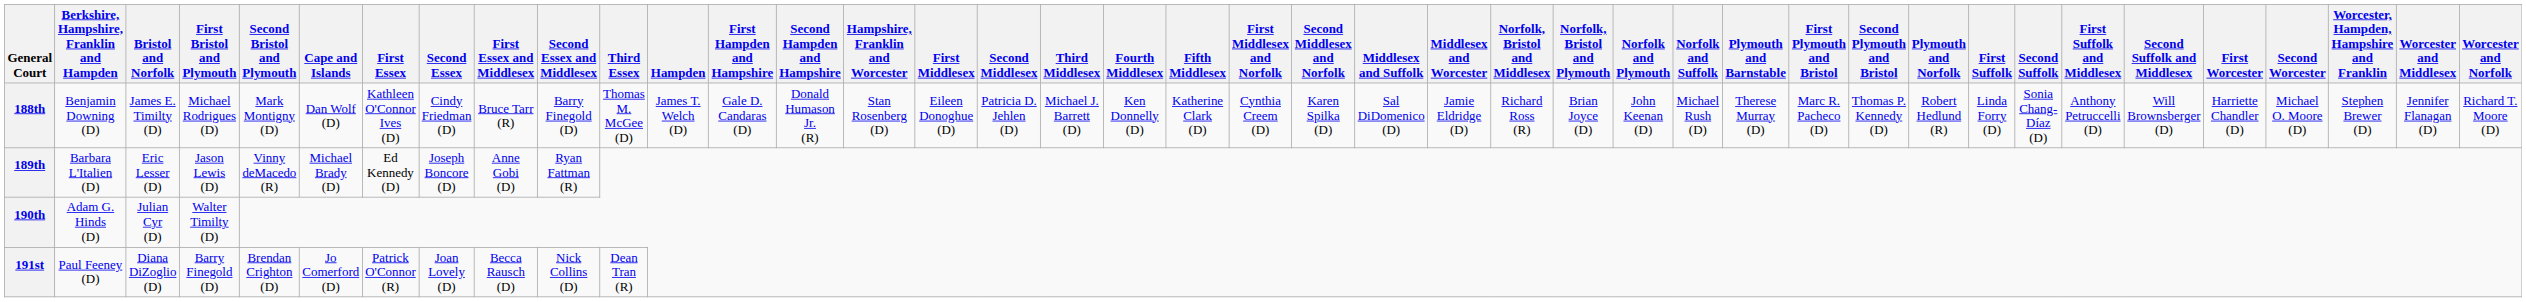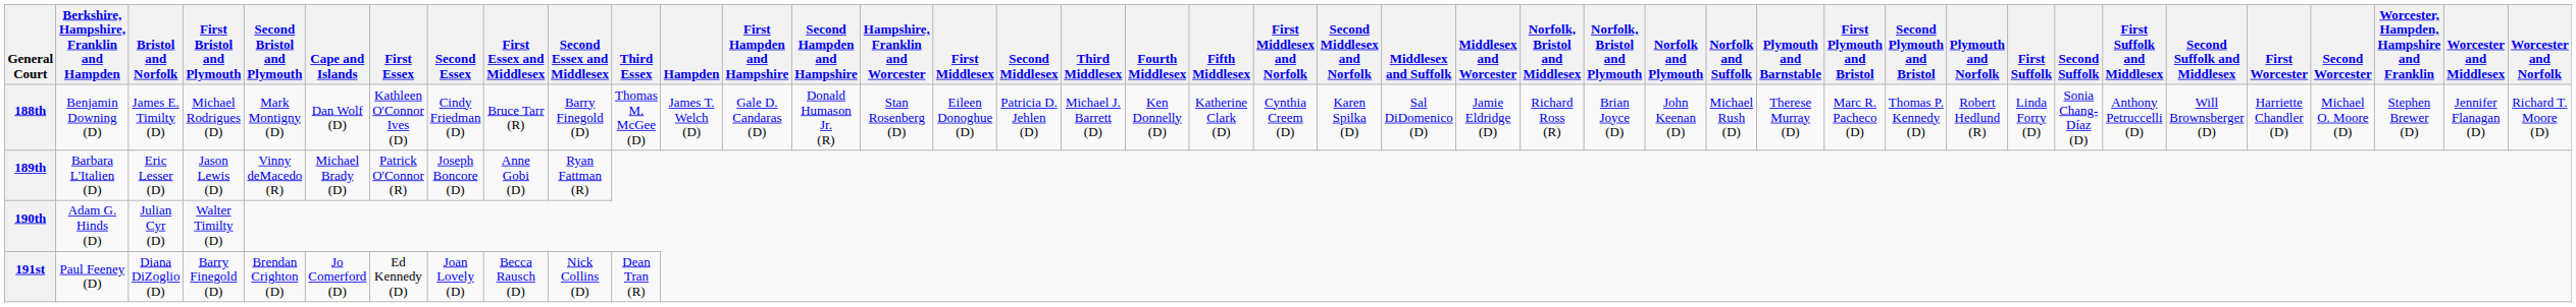 <table class="wikitable" style="text-align:center">
 <tr valign=bottom>
 <th>General Court</th>
 <th><a href='#'>Berkshire, Hampshire, Franklin and Hampden</a></th>
 <th><a href='#'>Bristol and Norfolk</a></th>
 <th><a href='#'>First Bristol and Plymouth</a></th>
 <th><a href='#'>Second Bristol and Plymouth</a></th>
 <th><a href='#'>Cape and Islands</a></th>
 <th><a href='#'>First Essex</a></th>
 <th><a href='#'>Second Essex</a></th>
 <th><a href='#'>First Essex and Middlesex</a></th>
 <th><a href='#'>Second Essex and Middlesex</a></th>
 <th><a href='#'>Third Essex</a></th>
 <th><a href='#'>Hampden</a></th>
 <th><a href='#'>First Hampden and Hampshire</a></th>
 <th><a href='#'>Second Hampden and Hampshire</a></th>
 <th><a href='#'>Hampshire, Franklin and Worcester</a></th>
 <th><a href='#'>First Middlesex</a></th>
 <th><a href='#'>Second Middlesex</a></th>
 <th><a href='#'>Third Middlesex</a></th>
 <th><a href='#'>Fourth Middlesex</a></th>
 <th><a href='#'>Fifth Middlesex</a></th>
 <th><a href='#'>First Middlesex and Norfolk</a></th>
 <th><a href='#'>Second Middlesex and Norfolk</a></th>
 <th><a href='#'>Middlesex and Suffolk</a></th>
 <th><a href='#'>Middlesex and Worcester</a></th>
 <th><a href='#'>Norfolk, Bristol and Middlesex</a></th>
 <th><a href='#'>Norfolk, Bristol and Plymouth</a></th>
 <th><a href='#'>Norfolk and Plymouth</a></th>
 <th><a href='#'>Norfolk and Suffolk</a></th>
 <th><a href='#'>Plymouth and Barnstable</a></th>
 <th><a href='#'>First Plymouth and Bristol</a></th>
 <th><a href='#'>Second Plymouth and Bristol</a></th>
 <th><a href='#'>Plymouth and Norfolk</a></th>
 <th><a href='#'>First Suffolk</a></th>
 <th><a href='#'>Second Suffolk</a></th>
 <th><a href='#'>First Suffolk and Middlesex</a></th>
 <th><a href='#'>Second Suffolk and Middlesex</a></th>
 <th><a href='#'>First Worcester</a></th>
 <th><a href='#'>Second Worcester</a></th>
 <th><a href='#'>Worcester, Hampden, Hampshire and Franklin</a></th>
 <th><a href='#'>Worcester and Middlesex</a></th>
 <th><a href='#'>Worcester and Norfolk</a></th>
 </tr>
 <tr>
 <th><a href='#'>188th</a><br><br></th>
 <td><a href='#'>Benjamin Downing</a><br>(D)</td>
 <td><a href='#'>James E. Timilty</a><br>(D)</td>
 <td><a href='#'>Michael Rodrigues</a><br>(D)</td>
 <td><a href='#'>Mark Montigny</a><br>(D)</td>
 <td><a href='#'>Dan Wolf</a><br>(D)</td>
 <td><a href='#'>Kathleen O'Connor Ives</a><br>(D)</td>
 <td><a href='#'>Cindy Friedman</a><br>(D)</td>
 <td><a href='#'>Bruce Tarr</a><br>(R)</td>
 <td><a href='#'>Barry Finegold</a><br>(D)</td>
 <td><a href='#'>Thomas M. McGee</a><br>(D)</td>
 <td><a href='#'>James T. Welch</a><br>(D)</td>
 <td><a href='#'>Gale D. Candaras</a><br>(D)</td>
 <td><a href='#'>Donald Humason Jr.</a><br>(R)</td>
 <td><a href='#'>Stan Rosenberg</a><br>(D)</td>
 <td><a href='#'>Eileen Donoghue</a><br>(D)</td>
 <td><a href='#'>Patricia D. Jehlen</a><br>(D)</td>
 <td><a href='#'>Michael J. Barrett</a><br>(D)</td>
 <td><a href='#'>Ken Donnelly</a><br>(D)</td>
 <td><a href='#'>Katherine Clark</a><br>(D)</td>
 <td><a href='#'>Cynthia Creem</a><br>(D)</td>
 <td><a href='#'>Karen Spilka</a><br>(D)</td>
 <td><a href='#'>Sal DiDomenico</a><br>(D)</td>
 <td><a href='#'>Jamie Eldridge</a><br>(D)</td>
 <td><a href='#'>Richard Ross</a><br>(R)</td>
 <td><a href='#'>Brian Joyce</a><br>(D)</td>
 <td><a href='#'>John Keenan</a><br>(D)</td>
 <td><a href='#'>Michael Rush</a><br>(D)</td>
 <td><a href='#'>Therese Murray</a><br>(D)</td>
 <td><a href='#'>Marc R. Pacheco</a><br>(D)</td>
 <td><a href='#'>Thomas P. Kennedy</a><br>(D)</td>
 <td><a href='#'>Robert Hedlund</a><br>(R)</td>
 <td><a href='#'>Linda Forry</a><br>(D)</td>
 <td><a href='#'>Sonia Chang-Díaz</a><br>(D)</td>
 <td><a href='#'>Anthony Petruccelli</a><br>(D)</td>
 <td><a href='#'>Will Brownsberger</a><br>(D)</td>
 <td><a href='#'>Harriette Chandler</a><br>(D)</td>
 <td><a href='#'>Michael O. Moore</a><br>(D)</td>
 <td><a href='#'>Stephen Brewer</a><br>(D)</td>
 <td><a href='#'>Jennifer Flanagan</a><br>(D)</td>
 <td><a href='#'>Richard T. Moore</a><br>(D)</td>
 </tr>
 <tr>
 <th><a href='#'>189th</a><br><br></th>
 <td><a href='#'>Barbara L'Italien</a><br>(D)</td>
 <td><a href='#'>Eric Lesser</a><br>(D)</td>
 <td><a href='#'>Jason Lewis</a><br>(D)</td>
 <td><a href='#'>Vinny deMacedo</a><br>(R)</td>
 <td><a href='#'>Michael Brady</a><br>(D)</td>
-<td>Ed Kennedy<br>(D)</td>
+<td><a href='#'>Patrick O'Connor</a><br>(R)</td>
 <td><a href='#'>Joseph Boncore</a><br>(D)</td>
 <td><a href='#'>Anne Gobi</a><br>(D)</td>
 <td><a href='#'>Ryan Fattman</a><br>(R)</td>
 </tr>
 <tr>
 <th><a href='#'>190th</a><br><br></th>
 <td><a href='#'>Adam G. Hinds</a><br>(D)</td>
 <td><a href='#'>Julian Cyr</a><br>(D)</td>
 <td><a href='#'>Walter Timilty</a><br>(D)</td>
 </tr>
 <tr>
 <th><a href='#'>191st</a><br><br></th>
 <td><a href='#'>Paul Feeney</a><br>(D)</td>
 <td><a href='#'>Diana DiZoglio</a><br>(D)</td>
 <td><a href='#'>Barry Finegold</a><br>(D)</td>
 <td><a href='#'>Brendan Crighton</a><br>(D)</td>
 <td><a href='#'>Jo Comerford</a><br>(D)</td>
-<td><a href='#'>Patrick O'Connor</a><br>(R)</td>
+<td>Ed Kennedy<br>(D)</td>
 <td><a href='#'>Joan Lovely</a><br>(D)</td>
 <td><a href='#'>Becca Rausch</a><br>(D)</td>
 <td><a href='#'>Nick Collins</a><br>(D)</td>
 <td><a href='#'>Dean Tran</a><br>(R)</td>
 </tr>
 </table>
